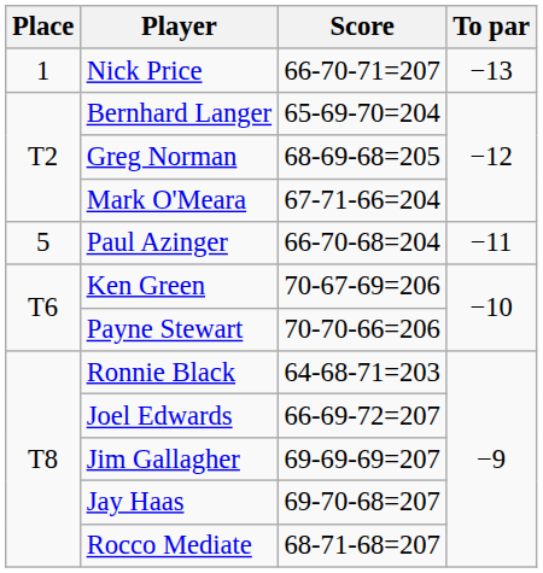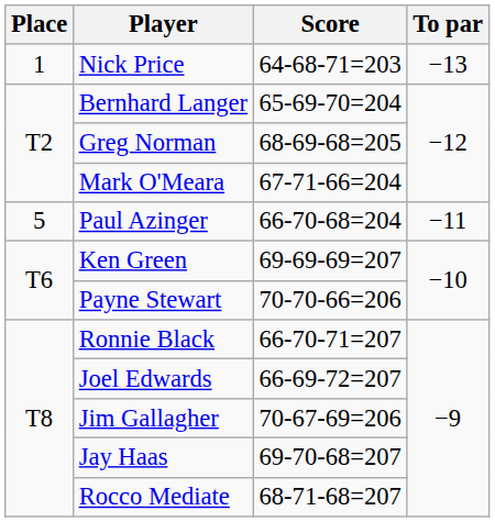 <table class="wikitable">
 <tr>
 <th>Place</th>
 <th>Player</th>
 <th>Score</th>
 <th>To par</th>
 </tr>
 <tr>
 <td align=center>1</td>
 <td> <a href='#'>Nick Price</a></td>
-<td align=center>66-70-71=207</td>
+<td align=center>64-68-71=203</td>
 <td align=center>−13</td>
 </tr>
 <tr>
 <td rowspan=3 align=center>T2</td>
 <td> <a href='#'>Bernhard Langer</a></td>
 <td align=center>65-69-70=204</td>
 <td rowspan=3 align=center>−12</td>
 </tr>
 <tr>
 <td> <a href='#'>Greg Norman</a></td>
 <td align=center>68-69-68=205</td>
 </tr>
 <tr>
 <td> <a href='#'>Mark O'Meara</a></td>
 <td align=center>67-71-66=204</td>
 </tr>
 <tr>
 <td align=center>5</td>
 <td> <a href='#'>Paul Azinger</a></td>
 <td align=center>66-70-68=204</td>
 <td align=center>−11</td>
 </tr>
 <tr>
 <td rowspan=2 align=center>T6</td>
 <td> <a href='#'>Ken Green</a></td>
-<td align=center>70-67-69=206</td>
+<td align=center>69-69-69=207</td>
 <td rowspan=2 align=center>−10</td>
 </tr>
 <tr>
 <td> <a href='#'>Payne Stewart</a></td>
 <td align=center>70-70-66=206</td>
 </tr>
 <tr>
 <td rowspan=5 align=center>T8</td>
 <td> <a href='#'>Ronnie Black</a></td>
-<td align=center>64-68-71=203</td>
+<td align=center>66-70-71=207</td>
 <td rowspan=5 align=center>−9</td>
 </tr>
 <tr>
 <td> <a href='#'>Joel Edwards</a></td>
 <td align=center>66-69-72=207</td>
 </tr>
 <tr>
 <td> <a href='#'>Jim Gallagher</a></td>
-<td align=center>69-69-69=207</td>
+<td align=center>70-67-69=206</td>
 </tr>
 <tr>
 <td> <a href='#'>Jay Haas</a></td>
 <td align=center>69-70-68=207</td>
 </tr>
 <tr>
 <td> <a href='#'>Rocco Mediate</a></td>
 <td align=center>68-71-68=207</td>
 </tr>
 </table>
